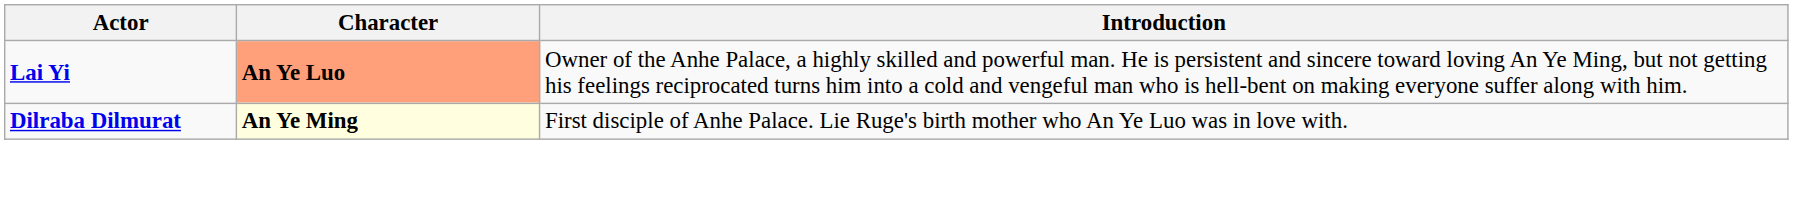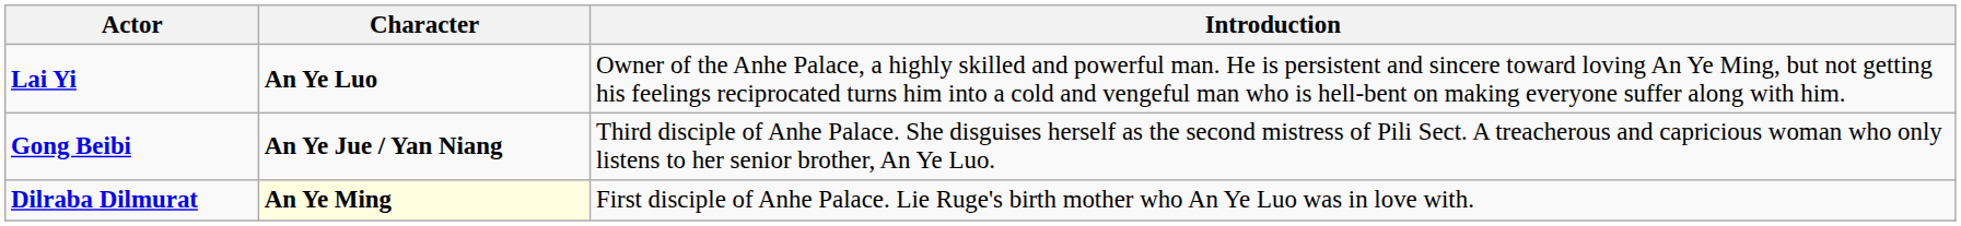 <table class="wikitable">
 <tr>
 <th style="width:13%">Actor</th>
 <th style="width:17%">Character</th>
 <th>Introduction</th>
 </tr>
 <tr>
 <td><strong><a href='#'>Lai Yi</a></strong></td>
-<td style="background: lightsalmon;"><strong>An Ye Luo</strong></td>
+<td><strong>An Ye Luo</strong></td>
 <td>Owner of the Anhe Palace, a highly skilled and powerful man. He is persistent and sincere toward loving An Ye Ming, but not getting his feelings reciprocated turns him into a cold and vengeful man who is hell-bent on making everyone suffer along with him.</td>
+</tr>
+<tr>
+<td><strong><a href='#'>Gong Beibi</a></strong></td>
+<td><strong>An Ye Jue / Yan Niang</strong></td>
+<td>Third disciple of Anhe Palace. She disguises herself as the second mistress of Pili Sect. A treacherous and capricious woman who only listens to her senior brother, An Ye Luo.</td>
 </tr>
 <tr>
 <td><strong><a href='#'>Dilraba Dilmurat</a></strong></td>
 <td style="background: lightyellow;"><strong>An Ye Ming</strong></td>
 <td>First disciple of Anhe Palace. Lie Ruge's birth mother who An Ye Luo was in love with.</td>
 </tr>
 </table>
